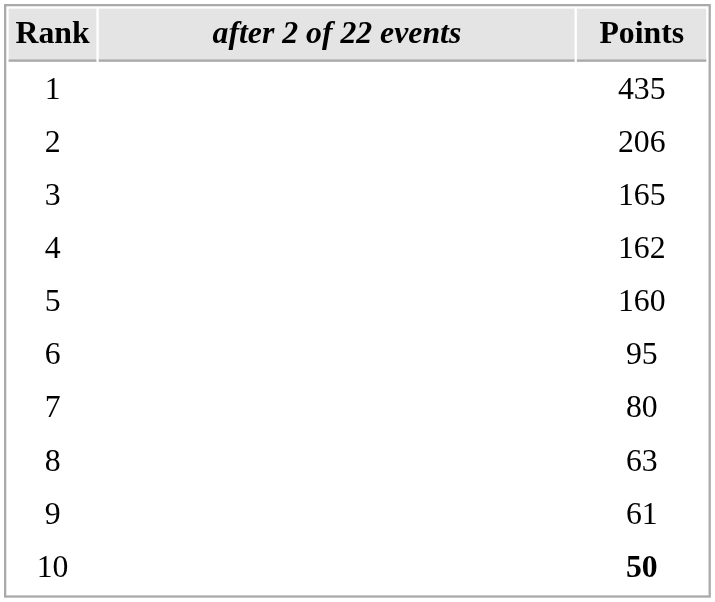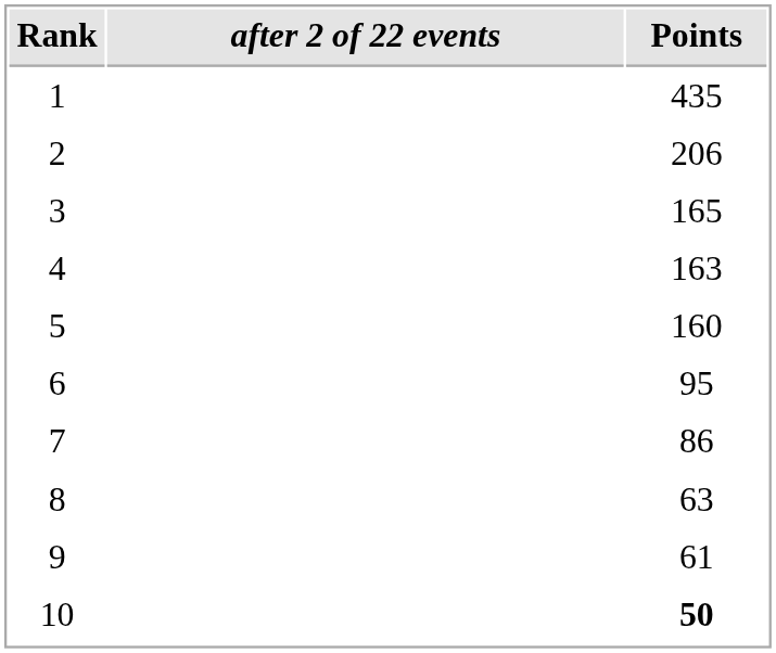 <table cellspacing="1" cellpadding="3" style="border:1px solid #AAAAAA;font-size:86%">
 <tr style="background-color: #E4E4E4;">
 <th style="border-bottom:1px solid #AAAAAA; width: 10px;">Rank</th>
 <th style="border-bottom:1px solid #AAAAAA; width: 200px;"><em>after 2 of 22 events</em></th>
 <th style="border-bottom:1px solid #AAAAAA; width: 50px;">Points</th>
 </tr>
 <tr>
 <td align=center>1</td>
 <td></td>
 <td align=center>435</td>
 </tr>
 <tr>
 <td align=center>2</td>
 <td></td>
 <td align=center>206</td>
 </tr>
 <tr>
 <td align=center>3</td>
 <td></td>
 <td align=center>165</td>
 </tr>
 <tr>
 <td align=center>4</td>
 <td></td>
-<td align=center>162</td>
+<td align=center>163</td>
 </tr>
 <tr>
 <td align=center>5</td>
 <td></td>
 <td align=center>160</td>
 </tr>
 <tr>
 <td align=center>6</td>
 <td></td>
 <td align=center>95</td>
 </tr>
 <tr>
 <td align=center>7</td>
 <td></td>
-<td align=center>80</td>
+<td align=center>86</td>
 </tr>
 <tr>
 <td align=center>8</td>
 <td></td>
 <td align=center>63</td>
 </tr>
 <tr>
 <td align=center>9</td>
 <td></td>
 <td align=center>61</td>
 </tr>
 <tr>
 <td align=center>10</td>
 <td></td>
 <td align=center><strong>50</strong></td>
 </tr>
 </table>
